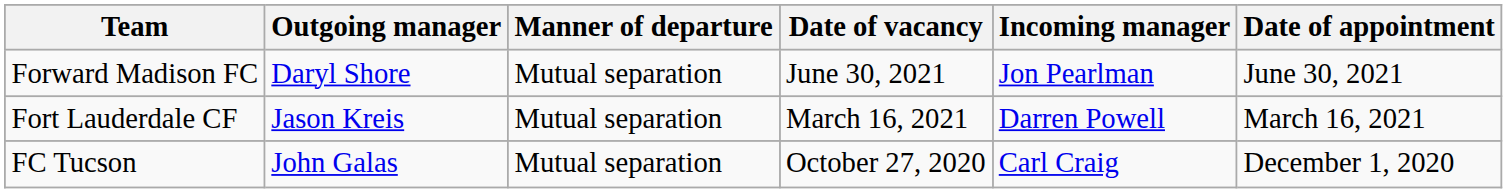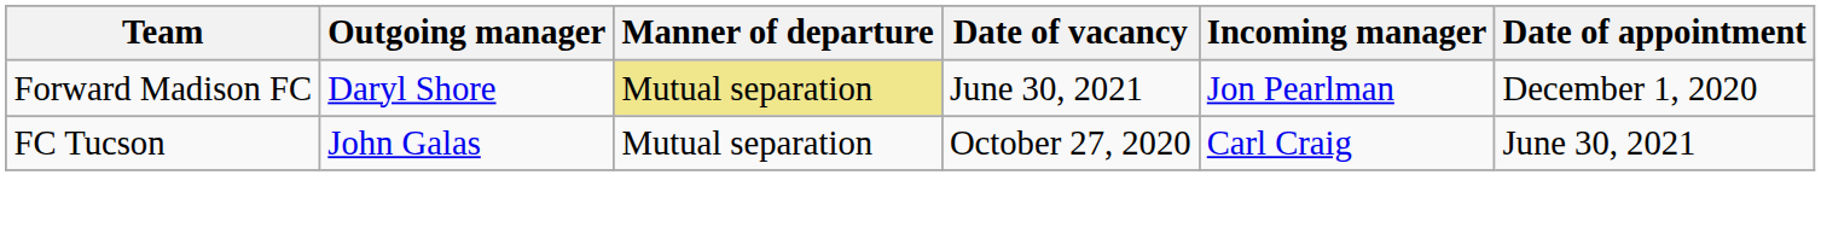 <table class="wikitable sortable">
 <tr>
 <th>Team</th>
 <th>Outgoing manager</th>
 <th>Manner of departure</th>
 <th>Date of vacancy</th>
 <th>Incoming manager</th>
 <th>Date of appointment</th>
 </tr>
 <tr>
 <td>Forward Madison FC</td>
 <td> <a href='#'>Daryl Shore</a></td>
-<td>Mutual separation</td>
+<td style="background: khaki;">Mutual separation</td>
 <td>June 30, 2021</td>
 <td> <a href='#'>Jon Pearlman</a></td>
-<td>June 30, 2021</td>
-</tr>
-<tr>
-<td>Fort Lauderdale CF</td>
-<td> <a href='#'>Jason Kreis</a></td>
-<td>Mutual separation</td>
-<td>March 16, 2021</td>
-<td> <a href='#'>Darren Powell</a></td>
-<td>March 16, 2021</td>
+<td>December 1, 2020</td>
 </tr>
 <tr>
 <td>FC Tucson</td>
 <td> <a href='#'>John Galas</a></td>
 <td>Mutual separation</td>
 <td>October 27, 2020</td>
 <td> <a href='#'>Carl Craig</a></td>
-<td>December 1, 2020</td>
+<td>June 30, 2021</td>
 </tr>
 </table>
